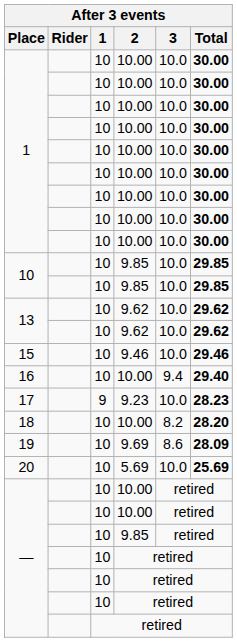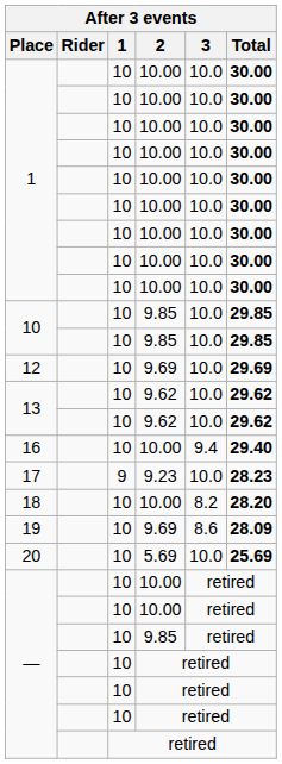 <table class=wikitable style="text-align:center">
 <tr>
 <th colspan=6>After 3 events</th>
 </tr>
 <tr>
 <th>Place</th>
 <th>Rider</th>
 <th>1</th>
 <th>2</th>
 <th>3</th>
 <th>Total</th>
 </tr>
 <tr>
 <td rowspan=9>1</td>
 <td align=left></td>
 <td>10</td>
 <td>10.00</td>
 <td>10.0</td>
 <td><strong>30.00</strong></td>
 </tr>
 <tr>
 <td align=left></td>
 <td>10</td>
 <td>10.00</td>
 <td>10.0</td>
 <td><strong>30.00</strong></td>
 </tr>
 <tr>
 <td align=left></td>
 <td>10</td>
 <td>10.00</td>
 <td>10.0</td>
 <td><strong>30.00</strong></td>
 </tr>
 <tr>
 <td align=left></td>
 <td>10</td>
 <td>10.00</td>
 <td>10.0</td>
 <td><strong>30.00</strong></td>
 </tr>
 <tr>
 <td align=left></td>
 <td>10</td>
 <td>10.00</td>
 <td>10.0</td>
 <td><strong>30.00</strong></td>
 </tr>
 <tr>
 <td align=left></td>
 <td>10</td>
 <td>10.00</td>
 <td>10.0</td>
 <td><strong>30.00</strong></td>
 </tr>
 <tr>
 <td align=left></td>
 <td>10</td>
 <td>10.00</td>
 <td>10.0</td>
 <td><strong>30.00</strong></td>
 </tr>
 <tr>
 <td align=left></td>
 <td>10</td>
 <td>10.00</td>
 <td>10.0</td>
 <td><strong>30.00</strong></td>
 </tr>
 <tr>
 <td align=left></td>
 <td>10</td>
 <td>10.00</td>
 <td>10.0</td>
 <td><strong>30.00</strong></td>
 </tr>
 <tr>
 <td rowspan=2>10</td>
 <td align=left></td>
 <td>10</td>
 <td>9.85</td>
 <td>10.0</td>
 <td><strong>29.85</strong></td>
 </tr>
 <tr>
 <td align=left></td>
 <td>10</td>
 <td>9.85</td>
 <td>10.0</td>
 <td><strong>29.85</strong></td>
 </tr>
 <tr>
+<td>12</td>
+<td align=left></td>
+<td>10</td>
+<td>9.69</td>
+<td>10.0</td>
+<td><strong>29.69</strong></td>
+</tr>
+<tr>
 <td rowspan=2>13</td>
 <td align=left></td>
 <td>10</td>
 <td>9.62</td>
 <td>10.0</td>
 <td><strong>29.62</strong></td>
 </tr>
 <tr>
 <td align=left></td>
 <td>10</td>
 <td>9.62</td>
 <td>10.0</td>
 <td><strong>29.62</strong></td>
-</tr>
-<tr>
-<td>15</td>
-<td align=left></td>
-<td>10</td>
-<td>9.46</td>
-<td>10.0</td>
-<td><strong>29.46</strong></td>
 </tr>
 <tr>
 <td>16</td>
 <td align=left></td>
 <td>10</td>
 <td>10.00</td>
 <td>9.4</td>
 <td><strong>29.40</strong></td>
 </tr>
 <tr>
 <td>17</td>
 <td align=left></td>
 <td>9</td>
 <td>9.23</td>
 <td>10.0</td>
 <td><strong>28.23</strong></td>
 </tr>
 <tr>
 <td>18</td>
 <td align=left></td>
 <td>10</td>
 <td>10.00</td>
 <td>8.2</td>
 <td><strong>28.20</strong></td>
 </tr>
 <tr>
 <td>19</td>
 <td align=left></td>
 <td>10</td>
 <td>9.69</td>
 <td>8.6</td>
 <td><strong>28.09</strong></td>
 </tr>
 <tr>
 <td>20</td>
 <td align=left></td>
 <td>10</td>
 <td>5.69</td>
 <td>10.0</td>
 <td><strong>25.69</strong></td>
 </tr>
 <tr>
 <td rowspan=7>—</td>
 <td align=left></td>
 <td>10</td>
 <td>10.00</td>
 <td colspan=2>retired</td>
 </tr>
 <tr>
 <td align=left></td>
 <td>10</td>
 <td>10.00</td>
 <td colspan=2>retired</td>
 </tr>
 <tr>
 <td align=left></td>
 <td>10</td>
 <td>9.85</td>
 <td colspan=2>retired</td>
 </tr>
 <tr>
 <td align=left></td>
 <td>10</td>
 <td colspan=3>retired</td>
 </tr>
 <tr>
 <td align=left></td>
 <td>10</td>
 <td colspan=3>retired</td>
 </tr>
 <tr>
 <td align=left></td>
 <td>10</td>
 <td colspan=3>retired</td>
 </tr>
 <tr>
 <td align=left></td>
 <td colspan=4>retired</td>
 </tr>
 </table>
